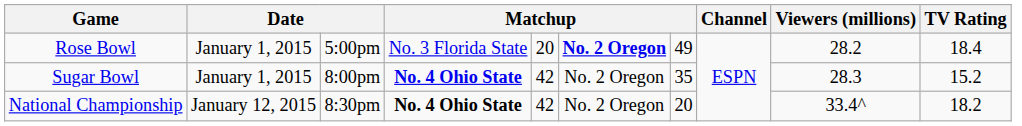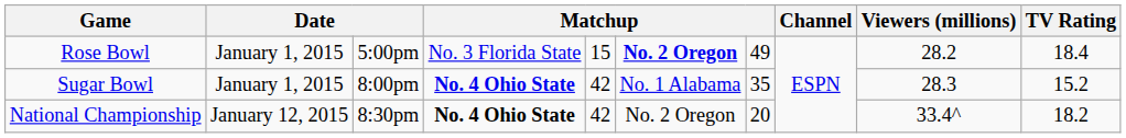 <table class="wikitable" style="text-align:center;">
 <tr>
 <th>Game</th>
 <th colspan=2>Date</th>
 <th colspan=4>Matchup</th>
 <th>Channel</th>
 <th>Viewers (millions)</th>
 <th>TV Rating</th>
 </tr>
 <tr>
 <td><a href='#'>Rose Bowl</a></td>
 <td>January 1, 2015</td>
 <td>5:00pm</td>
 <td><a href='#'>No. 3 Florida State</a></td>
-<td>20</td>
+<td>15</td>
 <td><strong><a href='#'>No. 2 Oregon</a></strong></td>
 <td>49</td>
 <td rowspan=3><a href='#'>ESPN</a></td>
 <td>28.2</td>
 <td>18.4</td>
 </tr>
 <tr>
 <td><a href='#'>Sugar Bowl</a></td>
 <td>January 1, 2015</td>
 <td>8:00pm</td>
 <td><strong><a href='#'>No. 4 Ohio State</a></strong></td>
 <td>42</td>
-<td>No. 2 Oregon</td>
+<td><a href='#'>No. 1 Alabama</a></td>
 <td>35</td>
 <td>28.3</td>
 <td>15.2</td>
 </tr>
 <tr>
 <td><a href='#'>National Championship</a></td>
 <td>January 12, 2015</td>
 <td>8:30pm</td>
 <td><strong>No. 4 Ohio State</strong></td>
 <td>42</td>
 <td>No. 2 Oregon</td>
 <td>20</td>
 <td>33.4^</td>
 <td>18.2</td>
 </tr>
 </table>
